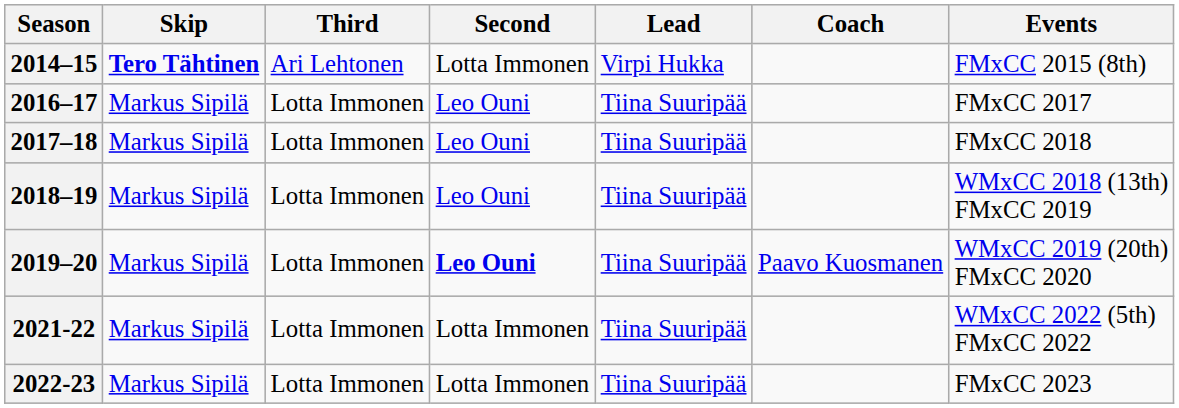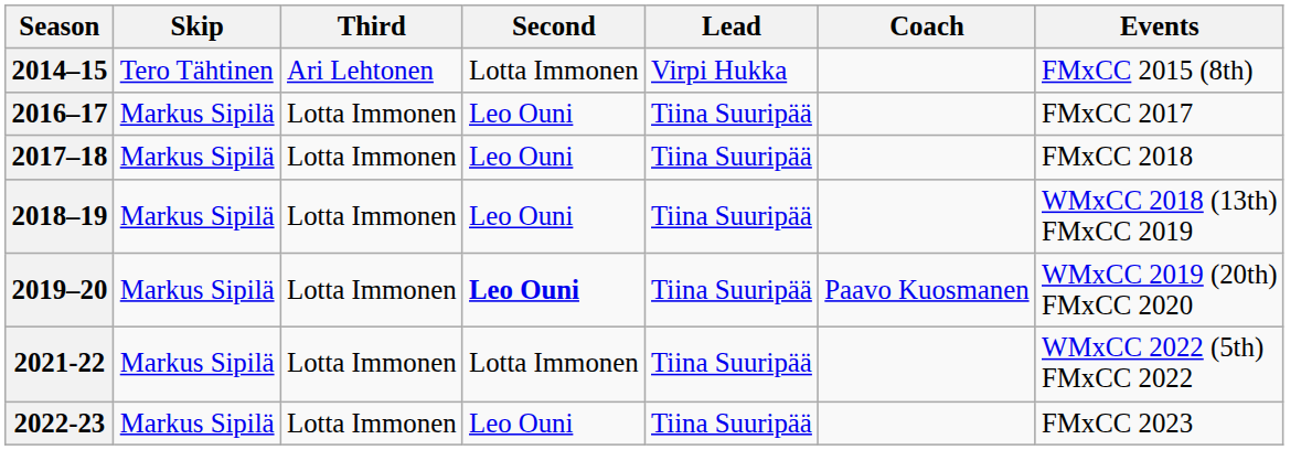 <table class="wikitable">
 <tr>
 <th scope="col">Season</th>
 <th scope="col">Skip</th>
 <th scope="col">Third</th>
 <th scope="col">Second</th>
 <th scope="col">Lead</th>
 <th scope="col">Coach</th>
 <th scope="col">Events</th>
 </tr>
 <tr>
 <th scope="row">2014–15</th>
-<td><strong><a href='#'>Tero Tähtinen</a></strong></td>
+<td><a href='#'>Tero Tähtinen</a></td>
 <td><a href='#'>Ari Lehtonen</a></td>
 <td>Lotta Immonen</td>
 <td><a href='#'>Virpi Hukka</a></td>
 <td></td>
 <td><a href='#'>FMxCC</a> 2015 (8th)</td>
 </tr>
 <tr>
 <th scope="row">2016–17</th>
 <td><a href='#'>Markus Sipilä</a></td>
 <td>Lotta Immonen</td>
 <td><a href='#'>Leo Ouni</a></td>
 <td><a href='#'>Tiina Suuripää</a></td>
 <td></td>
 <td>FMxCC 2017 </td>
 </tr>
 <tr>
 <th scope="row">2017–18</th>
 <td><a href='#'>Markus Sipilä</a></td>
 <td>Lotta Immonen</td>
 <td><a href='#'>Leo Ouni</a></td>
 <td><a href='#'>Tiina Suuripää</a></td>
 <td></td>
 <td>FMxCC 2018 </td>
 </tr>
 <tr>
 <th scope="row">2018–19</th>
 <td><a href='#'>Markus Sipilä</a></td>
 <td>Lotta Immonen</td>
 <td><a href='#'>Leo Ouni</a></td>
 <td><a href='#'>Tiina Suuripää</a></td>
 <td></td>
 <td><a href='#'>WMxCC 2018</a> (13th)<br>FMxCC 2019 </td>
 </tr>
 <tr>
 <th scope="row">2019–20</th>
 <td><a href='#'>Markus Sipilä</a></td>
 <td>Lotta Immonen</td>
 <td><strong><a href='#'>Leo Ouni</a></strong></td>
 <td><a href='#'>Tiina Suuripää</a></td>
 <td><a href='#'>Paavo Kuosmanen</a></td>
 <td><a href='#'>WMxCC 2019</a> (20th)<br>FMxCC 2020 </td>
 </tr>
 <tr>
 <th scope="row">2021-22</th>
 <td><a href='#'>Markus Sipilä</a></td>
 <td>Lotta Immonen</td>
 <td>Lotta Immonen</td>
 <td><a href='#'>Tiina Suuripää</a></td>
 <td></td>
 <td><a href='#'>WMxCC 2022</a> (5th)<br>FMxCC 2022 </td>
 </tr>
 <tr>
 <th scope="row">2022-23</th>
 <td><a href='#'>Markus Sipilä</a></td>
 <td>Lotta Immonen</td>
-<td>Lotta Immonen</td>
+<td><a href='#'>Leo Ouni</a></td>
 <td><a href='#'>Tiina Suuripää</a></td>
 <td></td>
 <td>FMxCC 2023 </td>
 </tr>
 </table>
